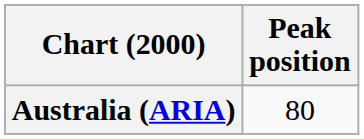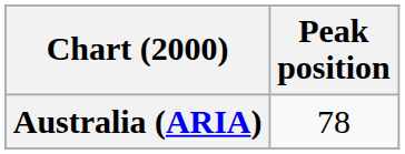 <table class="wikitable plainrowheaders" style="text-align:center">
 <tr>
 <th scope="col">Chart (2000)</th>
 <th scope="col">Peak<br>position</th>
 </tr>
 <tr>
 <th scope="row">Australia (<a href='#'>ARIA</a>)</th>
-<td>80</td>
+<td>78</td>
 </tr>
 </table>
